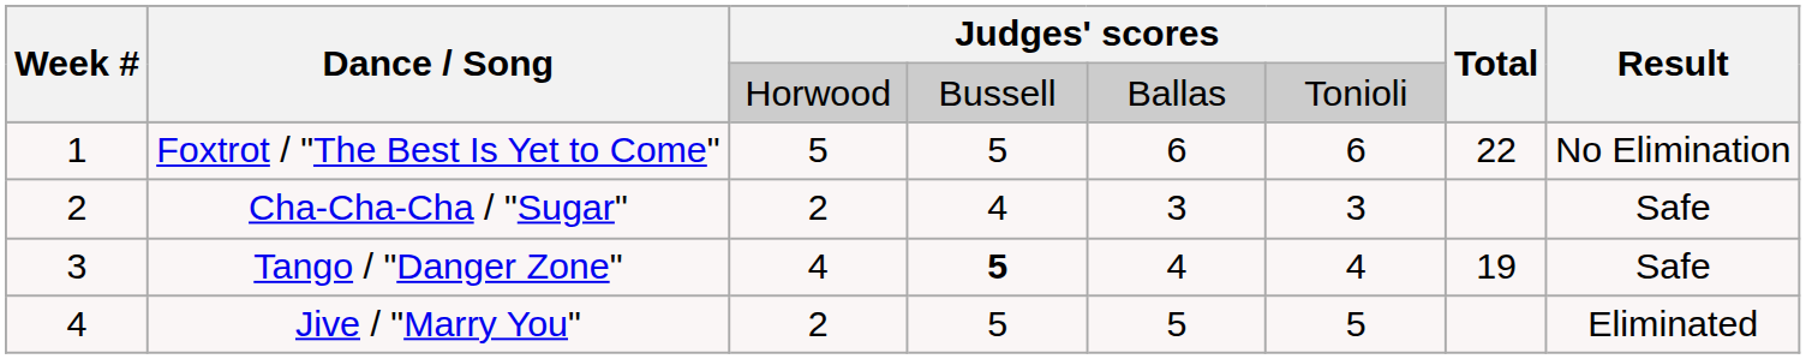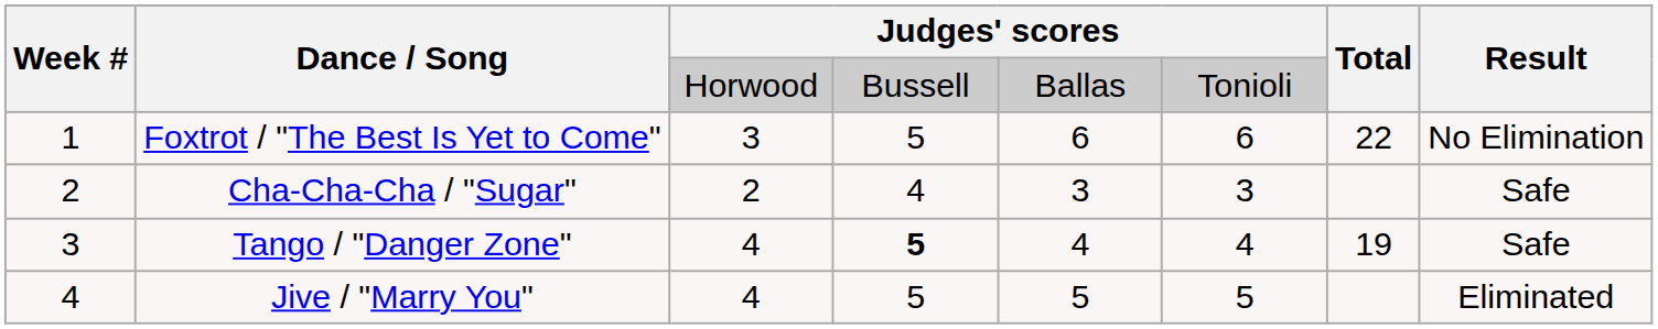 <table class="wikitable collapsible collapsed">
 <tr style="text-align:Center; background:#ccc;">
 <th rowspan="2">Week #</th>
 <th rowspan="2">Dance / Song</th>
 <th colspan="4">Judges' scores</th>
 <th rowspan="2">Total</th>
 <th rowspan="2">Result</th>
 </tr>
 <tr style="text-align:center; background:#ccc;">
 <td style="width:10%; ">Horwood</td>
 <td style="width:10%; ">Bussell</td>
 <td style="width:10%; ">Ballas</td>
 <td style="width:10%; ">Tonioli</td>
 </tr>
 <tr style="text-align: center; background:#faf6f6;">
 <td>1</td>
 <td><a href='#'>Foxtrot</a> / "<a href='#'>The Best Is Yet to Come</a>"</td>
-<td>5</td>
+<td>3</td>
 <td>5</td>
 <td>6</td>
 <td>6</td>
 <td>22</td>
 <td>No Elimination</td>
 </tr>
 <tr>
 <td style="text-align:center; background:#faf6f6;">2</td>
 <td style="text-align:center; background:#faf6f6;"><a href='#'>Cha-Cha-Cha</a> / "<a href='#'>Sugar</a>"</td>
 <td style="text-align:center; background:#faf6f6;">2</td>
 <td style="text-align:center; background:#faf6f6;">4</td>
 <td style="text-align:center; background:#faf6f6;">3</td>
 <td style="text-align:center; background:#faf6f6;">3</td>
 <td style="text-align:center; background:#faf6f6;"></td>
 <td style="text-align:center; background:#faf6f6;">Safe</td>
 </tr>
 <tr>
 <td style="text-align:center; background:#faf6f6;">3</td>
 <td style="text-align:center; background:#faf6f6;"><a href='#'>Tango</a> / "<a href='#'>Danger Zone</a>"</td>
 <td style="text-align:center; background:#faf6f6;">4</td>
 <td style="text-align:center; background:#faf6f6;"><strong>5</strong></td>
 <td style="text-align:center; background:#faf6f6;">4</td>
 <td style="text-align:center; background:#faf6f6;">4</td>
 <td style="text-align:center; background:#faf6f6;">19</td>
 <td style="text-align:center; background:#faf6f6;">Safe</td>
 </tr>
 <tr>
 <td style="text-align:center; background:#faf6f6;">4</td>
 <td style="text-align:center; background:#faf6f6;"><a href='#'>Jive</a> / "<a href='#'>Marry You</a>"</td>
-<td style="text-align:center; background:#faf6f6;">2</td>
+<td style="text-align:center; background:#faf6f6;">4</td>
 <td style="text-align:center; background:#faf6f6;">5</td>
 <td style="text-align:center; background:#faf6f6;">5</td>
 <td style="text-align:center; background:#faf6f6;">5</td>
 <td style="text-align:center; background:#faf6f6;"></td>
 <td style="text-align:center; background:#faf6f6;">Eliminated</td>
 </tr>
 </table>
